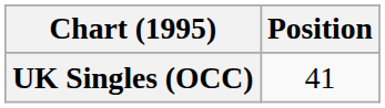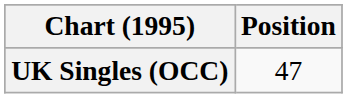 <table class="wikitable plainrowheaders" style="text-align:center">
 <tr>
 <th>Chart (1995)</th>
 <th>Position</th>
 </tr>
 <tr>
 <th scope="row">UK Singles (OCC)</th>
-<td>41</td>
+<td>47</td>
 </tr>
 </table>
